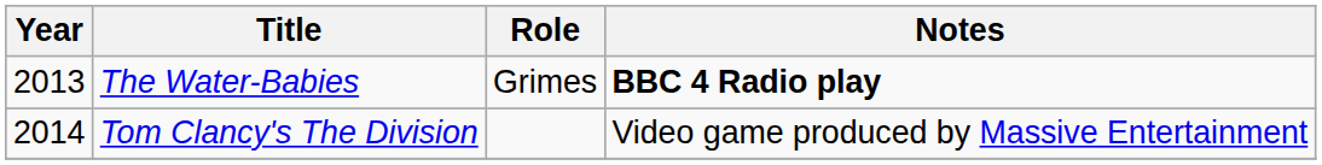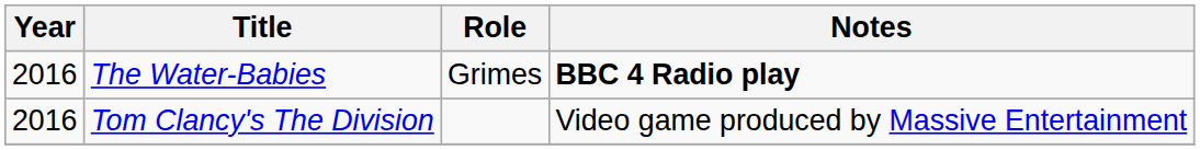 <table class="wikitable">
 <tr>
 <th>Year</th>
 <th>Title</th>
 <th>Role</th>
 <th>Notes</th>
 </tr>
 <tr>
-<td>2013</td>
+<td>2016</td>
 <td><em><a href='#'>The Water-Babies</a></em></td>
 <td>Grimes</td>
 <td><strong>BBC 4 Radio play</strong></td>
 </tr>
 <tr>
-<td>2014</td>
+<td>2016</td>
 <td><em><a href='#'>Tom Clancy's The Division</a></em></td>
 <td></td>
 <td>Video game produced by <a href='#'>Massive Entertainment</a></td>
 </tr>
 <tr>
 </tr>
 </table>
